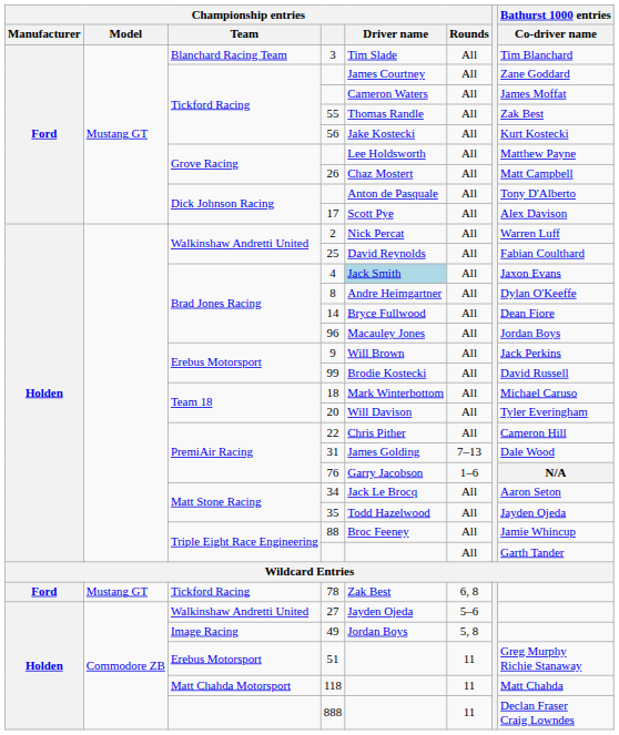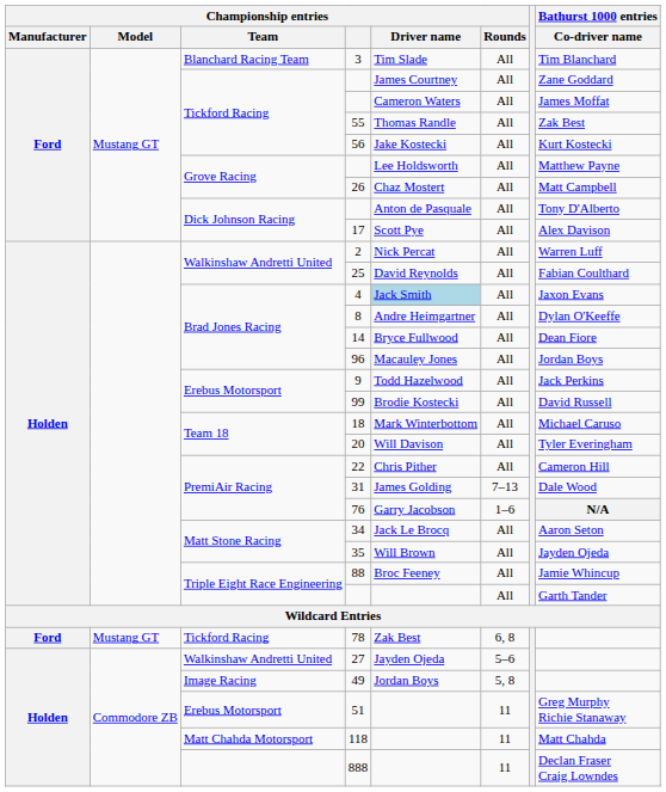 <table class="wikitable" style="font-size: 85%">
 <tr>
 <th colspan="6">Championship entries</th>
 <th rowspan="28"></th>
 <th><a href='#'>Bathurst 1000</a> entries</th>
 </tr>
 <tr>
 <th>Manufacturer</th>
 <th>Model</th>
 <th>Team</th>
 <th></th>
 <th>Driver name</th>
 <th>Rounds</th>
 <th>Co-driver name</th>
 </tr>
 <tr>
 <th rowspan="9"><a href='#'>Ford</a></th>
 <td rowspan="9"><a href='#'>Mustang GT</a></td>
 <td><a href='#'>Blanchard Racing Team</a></td>
 <td align="center" id="3">3</td>
 <td> <a href='#'>Tim Slade</a></td>
 <td align=center>All</td>
 <td> <a href='#'>Tim Blanchard</a></td>
 </tr>
 <tr>
 <td rowspan="4"><a href='#'>Tickford Racing</a></td>
 <td align="center" id="5"></td>
 <td> <a href='#'>James Courtney</a></td>
 <td align=center>All</td>
 <td> <a href='#'>Zane Goddard</a></td>
 </tr>
 <tr>
 <td align="center" id="6"></td>
 <td> <a href='#'>Cameron Waters</a></td>
 <td align=center>All</td>
 <td> <a href='#'>James Moffat</a></td>
 </tr>
 <tr>
 <td align="center" id="55">55</td>
 <td> <a href='#'>Thomas Randle</a></td>
 <td align=center>All</td>
 <td> <a href='#'>Zak Best</a></td>
 </tr>
 <tr>
 <td align="center" id="56">56</td>
 <td> <a href='#'>Jake Kostecki</a></td>
 <td align=center>All</td>
 <td> <a href='#'>Kurt Kostecki</a></td>
 </tr>
 <tr>
 <td rowspan="2"><a href='#'>Grove Racing</a></td>
 <td align="center" id="10"></td>
 <td> <a href='#'>Lee Holdsworth</a></td>
 <td align=center>All</td>
 <td> <a href='#'>Matthew Payne</a></td>
 </tr>
 <tr>
 <td align="center" id="26">26</td>
 <td> <a href='#'>Chaz Mostert</a></td>
 <td align=center>All</td>
 <td> <a href='#'>Matt Campbell</a></td>
 </tr>
 <tr>
 <td rowspan="2"><a href='#'>Dick Johnson Racing</a></td>
 <td align="center" id="11"></td>
 <td> <a href='#'>Anton de Pasquale</a></td>
 <td align=center>All</td>
 <td> <a href='#'>Tony D'Alberto</a></td>
 </tr>
 <tr>
 <td align="center" id="17">17</td>
 <td> <a href='#'>Scott Pye</a></td>
 <td align=center>All</td>
 <td> <a href='#'>Alex Davison</a></td>
 </tr>
 <tr>
 <th rowspan="17"><a href='#'>Holden</a></th>
 <td rowspan="17"></td>
 <td rowspan="2"><a href='#'>Walkinshaw Andretti United</a></td>
 <td align="center" id="2">2</td>
 <td> <a href='#'>Nick Percat</a></td>
 <td align=center>All</td>
 <td> <a href='#'>Warren Luff</a></td>
 </tr>
 <tr>
 <td align="center" id="25">25</td>
 <td> <a href='#'>David Reynolds</a></td>
 <td align=center>All</td>
 <td> <a href='#'>Fabian Coulthard</a></td>
 </tr>
 <tr>
 <td rowspan="4"><a href='#'>Brad Jones Racing</a></td>
 <td align="center" id="4">4</td>
 <td style="background: lightblue;"> <a href='#'>Jack Smith</a></td>
 <td align=center>All</td>
 <td> <a href='#'>Jaxon Evans</a></td>
 </tr>
 <tr>
 <td align="center" id="8">8</td>
 <td> <a href='#'>Andre Heimgartner</a></td>
 <td align=center>All</td>
 <td> <a href='#'>Dylan O'Keeffe</a></td>
 </tr>
 <tr>
 <td align="center" id="14">14</td>
 <td> <a href='#'>Bryce Fullwood</a></td>
 <td align=center>All</td>
 <td> <a href='#'>Dean Fiore</a></td>
 </tr>
 <tr>
 <td align="center" id="96">96</td>
 <td> <a href='#'>Macauley Jones</a></td>
 <td align=center>All</td>
 <td> <a href='#'>Jordan Boys</a></td>
 </tr>
 <tr>
 <td rowspan="2"><a href='#'>Erebus Motorsport</a></td>
 <td align="center" id="9">9</td>
-<td> <a href='#'>Will Brown</a></td>
+<td> <a href='#'>Todd Hazelwood</a></td>
 <td align=center>All</td>
 <td> <a href='#'>Jack Perkins</a></td>
 </tr>
 <tr>
 <td align="center" id="99">99</td>
 <td> <a href='#'>Brodie Kostecki</a></td>
 <td align=center>All</td>
 <td> <a href='#'>David Russell</a></td>
 </tr>
 <tr>
 <td rowspan="2"><a href='#'>Team 18</a></td>
 <td align="center" id="18">18</td>
 <td> <a href='#'>Mark Winterbottom</a></td>
 <td align=center>All</td>
 <td> <a href='#'>Michael Caruso</a></td>
 </tr>
 <tr>
 <td align="center" id="20">20</td>
 <td> <a href='#'>Will Davison</a></td>
 <td align=center>All</td>
 <td> <a href='#'>Tyler Everingham</a></td>
 </tr>
 <tr>
 <td rowspan="3"><a href='#'>PremiAir Racing</a></td>
 <td align="center" id="22">22</td>
 <td> <a href='#'>Chris Pither</a></td>
 <td align=center>All</td>
 <td> <a href='#'>Cameron Hill</a></td>
 </tr>
 <tr>
 <td align="center" id="31">31</td>
 <td> <a href='#'>James Golding</a></td>
 <td align="center">7–13</td>
 <td> <a href='#'>Dale Wood</a></td>
 </tr>
 <tr>
 <td align="center" id="76">76</td>
 <td> <a href='#'>Garry Jacobson</a></td>
 <td align=center>1–6</td>
 <th>N/A</th>
 </tr>
 <tr>
 <td rowspan="2"><a href='#'>Matt Stone Racing</a></td>
 <td align="center" id="34">34</td>
 <td> <a href='#'>Jack Le Brocq</a></td>
 <td align=center>All</td>
 <td> <a href='#'>Aaron Seton</a></td>
 </tr>
 <tr>
 <td align="center" id="35">35</td>
-<td> <a href='#'>Todd Hazelwood</a></td>
+<td> <a href='#'>Will Brown</a></td>
 <td align=center>All</td>
 <td> <a href='#'>Jayden Ojeda</a></td>
 </tr>
 <tr>
 <td rowspan="2"><a href='#'>Triple Eight Race Engineering</a></td>
 <td align="center" id="88">88</td>
 <td> <a href='#'>Broc Feeney</a></td>
 <td align=center>All</td>
 <td> <a href='#'>Jamie Whincup</a></td>
 </tr>
 <tr>
 <td align="center" id="97"></td>
 <td></td>
 <td align=center>All</td>
 <td> <a href='#'>Garth Tander</a></td>
 </tr>
 <tr>
 <th colspan=8>Wildcard Entries</th>
 </tr>
 <tr>
 <th><a href='#'>Ford</a></th>
 <td><a href='#'>Mustang GT</a></td>
 <td><a href='#'>Tickford Racing</a></td>
 <td align="center" id="78">78</td>
 <td> <a href='#'>Zak Best</a></td>
 <td align=center>6, 8</td>
 <th rowspan=7></th>
 <td></td>
 </tr>
 <tr>
 <th rowspan="5"><a href='#'>Holden</a></th>
 <td rowspan="5"><a href='#'>Commodore ZB</a></td>
 <td><a href='#'>Walkinshaw Andretti United</a></td>
 <td align="center" id="27">27</td>
 <td> <a href='#'>Jayden Ojeda</a></td>
 <td align=center>5–6</td>
 <td></td>
 </tr>
 <tr>
 <td><a href='#'>Image Racing</a></td>
 <td align="center" id="49">49</td>
 <td> <a href='#'>Jordan Boys</a></td>
 <td align=center>5, 8</td>
 <td></td>
 </tr>
 <tr>
 <td><a href='#'>Erebus Motorsport</a></td>
 <td align="center" id="51">51</td>
 <td></td>
 <td align=center>11</td>
 <td> <a href='#'>Greg Murphy</a><br> <a href='#'>Richie Stanaway</a></td>
 </tr>
 <tr>
 <td><a href='#'>Matt Chahda Motorsport</a></td>
 <td align="center" id="118">118</td>
 <td></td>
 <td align=center>11</td>
 <td> <a href='#'>Matt Chahda</a><br></td>
 </tr>
 <tr>
 <td></td>
 <td align="center" id="888">888</td>
 <td></td>
 <td align=center>11</td>
 <td> <a href='#'>Declan Fraser</a><br> <a href='#'>Craig Lowndes</a></td>
 </tr>
 </table>
